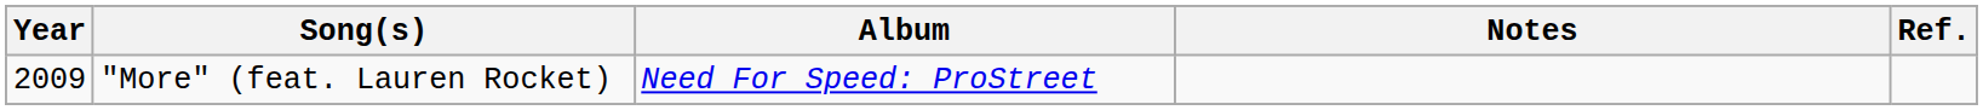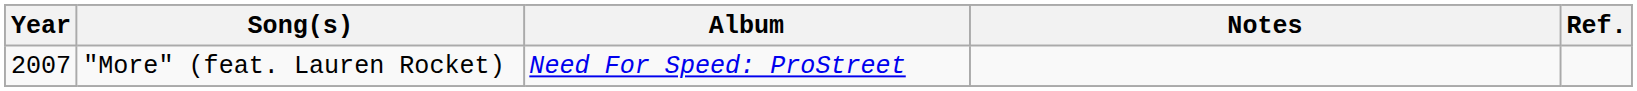 <table class="wikitable">
 <tr>
 <th>Year</th>
 <th style="width:225px;">Song(s)</th>
 <th style="width:225px;">Album</th>
 <th style="width:300px;">Notes</th>
 <th>Ref.</th>
 </tr>
 <tr>
-<td>2009</td>
+<td>2007</td>
 <td>"More" (feat. Lauren Rocket)</td>
 <td><em><a href='#'>Need For Speed: ProStreet</a></em></td>
 <td></td>
 <td style="text-align:center;"></td>
 </tr>
 </table>
